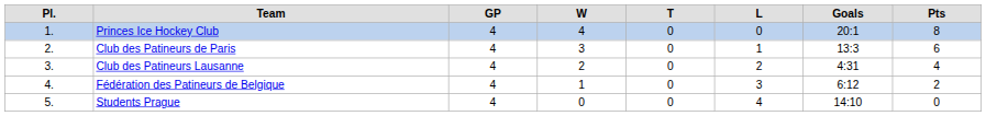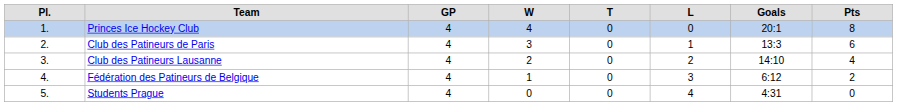 <table class="wikitable sortable mw-collapsible" width="70%">
 <tr style="font-weight:bold; background-color:#e0e0e0;" align="center" |>
 <td width="5%">Pl.</td>
 <td width="20%">Team</td>
 <td width="5%">GP</td>
 <td width="5%">W</td>
 <td width="5%">T</td>
 <td width="5%">L</td>
 <td width="5%">Goals</td>
 <td width="5%">Pts</td>
 </tr>
 <tr align="center" bgcolor="#BCD2EE">
 <td>1.</td>
 <td align="left"> <a href='#'>Princes Ice Hockey Club</a></td>
 <td>4</td>
 <td>4</td>
 <td>0</td>
 <td>0</td>
 <td>20:1</td>
 <td>8</td>
 </tr>
 <tr align="center" bgcolor="#FFFFFF">
 <td>2.</td>
 <td align="left"> <a href='#'>Club des Patineurs de Paris</a></td>
 <td>4</td>
 <td>3</td>
 <td>0</td>
 <td>1</td>
 <td>13:3</td>
 <td>6</td>
 </tr>
 <tr align="center" bgcolor="#FFFFFF">
 <td>3.</td>
 <td align="left"> <a href='#'>Club des Patineurs Lausanne</a></td>
 <td>4</td>
 <td>2</td>
 <td>0</td>
 <td>2</td>
-<td>4:31</td>
+<td>14:10</td>
 <td>4</td>
 </tr>
 <tr align="center" bgcolor="#FFFFFF">
 <td>4.</td>
 <td align="left"> <a href='#'>Fédération des Patineurs de Belgique</a></td>
 <td>4</td>
 <td>1</td>
 <td>0</td>
 <td>3</td>
 <td>6:12</td>
 <td>2</td>
 </tr>
 <tr align="center" bgcolor="#FFFFFF">
 <td>5.</td>
 <td align="left"> <a href='#'>Students Prague</a></td>
 <td>4</td>
 <td>0</td>
 <td>0</td>
 <td>4</td>
-<td>14:10</td>
+<td>4:31</td>
 <td>0</td>
 </tr>
 </table>
